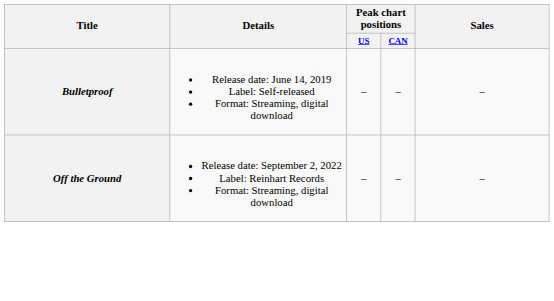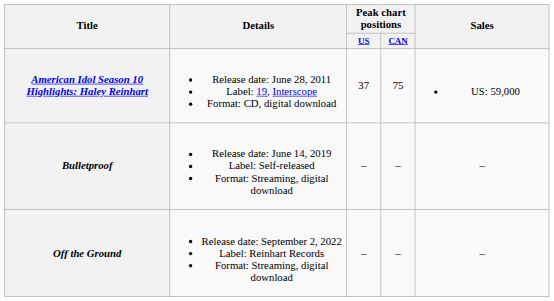 <table class="wikitable plainrowheaders" style="text-align:center;">
 <tr>
 <th rowspan="2" style="width:15em;">Title</th>
 <th rowspan="2" style="width:16em;">Details</th>
 <th colspan="2">Peak chart<br>positions</th>
 <th rowspan="2" style="width:12em;">Sales</th>
 </tr>
 <tr style="font-size:smaller;">
 <th style="width:45px;"><a href='#'>US</a><br></th>
 <th style="width:45px;"><a href='#'>CAN</a><br></th>
+</tr>
+<tr>
+<th scope="row"><em><a href='#'>American Idol Season 10 Highlights: Haley Reinhart</a></em></th>
+<td><br><ul><li>Release date: June 28, 2011</li><li>Label: <a href='#'>19</a>, <a href='#'>Interscope</a></li><li>Format: CD, digital download</li></ul></td>
+<td>37</td>
+<td>75</td>
+<td><br><ul><li>US: 59,000</li></ul></td>
 </tr>
 <tr>
 <th scope="row"><em>Bulletproof</em></th>
 <td><br><ul><li>Release date: June 14, 2019</li><li>Label: Self-released</li><li>Format: Streaming, digital download</li></ul></td>
 <td>–</td>
 <td>–</td>
 <td>–</td>
 </tr>
 <tr>
 <th scope="row"><em>Off the Ground</em></th>
 <td><br><ul><li>Release date: September 2, 2022</li><li>Label: Reinhart Records</li><li>Format: Streaming, digital download</li></ul></td>
 <td>–</td>
 <td>–</td>
 <td>–</td>
 </tr>
 </table>
